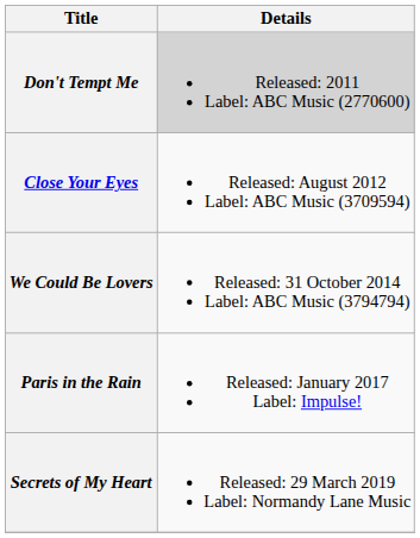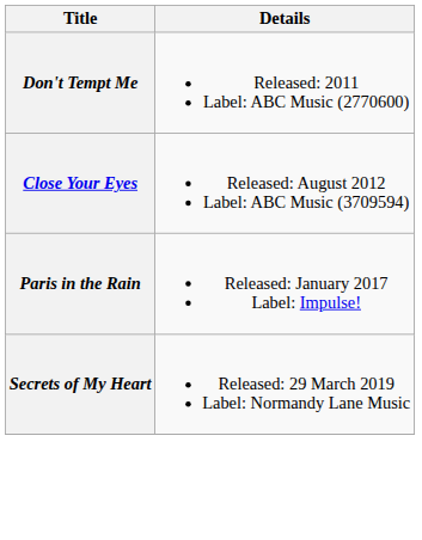 <table class="wikitable plainrowheaders" style="text-align:center;" border="1">
 <tr>
 <th scope="col">Title</th>
 <th scope="col">Details</th>
 </tr>
 <tr>
 <th scope="row"><em>Don't Tempt Me</em></th>
-<td style="background: lightgrey;"><br><ul><li>Released: 2011</li><li>Label: ABC Music (2770600)</li></ul></td>
+<td><br><ul><li>Released: 2011</li><li>Label: ABC Music (2770600)</li></ul></td>
 </tr>
 <tr>
 <th scope="row"><em><a href='#'>Close Your Eyes</a></em></th>
 <td><br><ul><li>Released: August 2012</li><li>Label: ABC Music (3709594)</li></ul></td>
-</tr>
-<tr>
-<th scope="row"><em>We Could Be Lovers</em></th>
-<td><br><ul><li>Released: 31 October 2014</li><li>Label: ABC Music (3794794)</li></ul></td>
 </tr>
 <tr>
 <th scope="row"><em>Paris in the Rain</em></th>
 <td><br><ul><li>Released: January 2017</li><li>Label: <a href='#'>Impulse!</a></li></ul></td>
 </tr>
 <tr>
 <th scope="row"><em>Secrets of My Heart</em></th>
 <td><br><ul><li>Released: 29 March 2019</li><li>Label: Normandy Lane Music</li></ul></td>
 </tr>
 <tr>
 </tr>
 </table>
